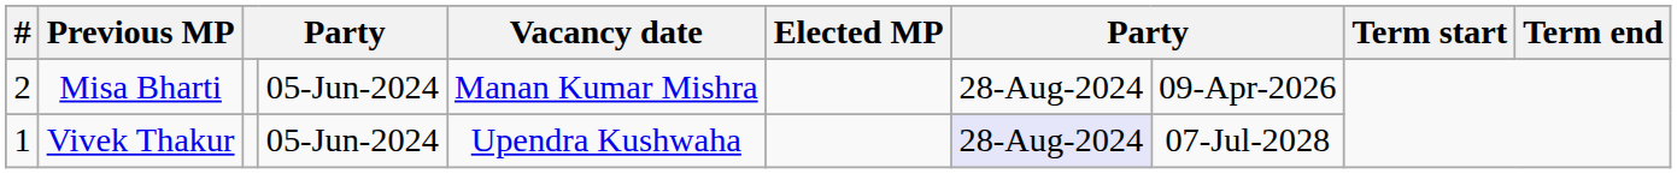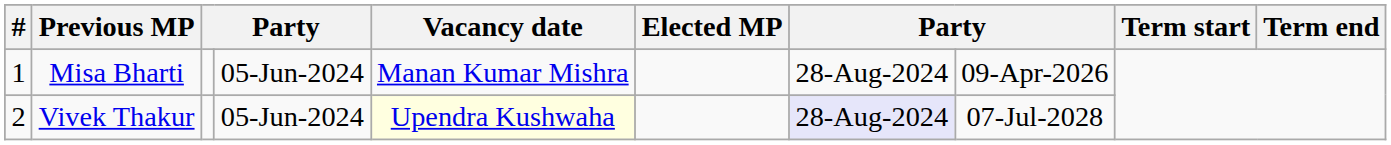 <table class="wikitable" style="text-align:center;">
 <tr>
 <th>#</th>
 <th>Previous MP</th>
 <th colspan="2">Party</th>
 <th>Vacancy date</th>
 <th>Elected MP</th>
 <th colspan="2">Party</th>
 <th>Term start</th>
 <th>Term end</th>
 </tr>
 <tr>
-<td>2</td>
+<td>1</td>
 <td><a href='#'>Misa Bharti</a></td>
 <td></td>
 <td>05-Jun-2024</td>
 <td><a href='#'>Manan Kumar Mishra</a></td>
 <td></td>
 <td>28-Aug-2024</td>
 <td>09-Apr-2026</td>
 </tr>
 <tr>
-<td>1</td>
+<td>2</td>
 <td><a href='#'>Vivek Thakur</a></td>
 <td></td>
 <td>05-Jun-2024</td>
-<td><a href='#'>Upendra Kushwaha</a></td>
+<td style="background: lightyellow;"><a href='#'>Upendra Kushwaha</a></td>
 <td></td>
 <td style="background: lavender;">28-Aug-2024</td>
 <td>07-Jul-2028</td>
 </tr>
 </table>
